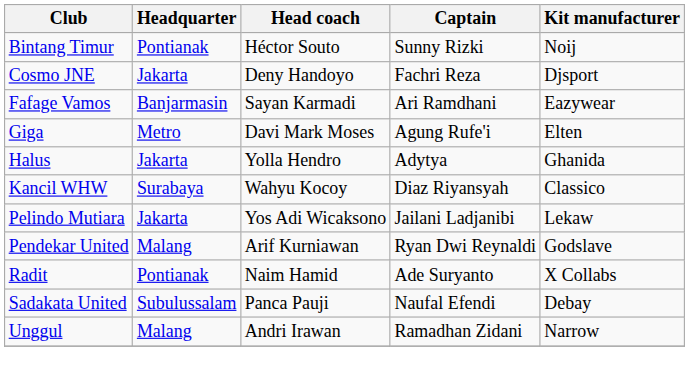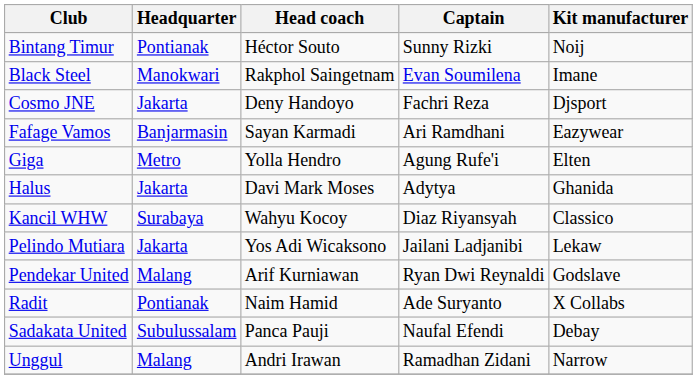 <table class="wikitable sortable">
 <tr>
 <th>Club</th>
 <th>Headquarter</th>
 <th>Head coach</th>
 <th>Captain</th>
 <th>Kit manufacturer</th>
 </tr>
 <tr>
 <td><a href='#'>Bintang Timur</a></td>
 <td><a href='#'>Pontianak</a></td>
 <td> Héctor Souto</td>
 <td> Sunny Rizki</td>
 <td> Noij</td>
+</tr>
+<tr>
+<td><a href='#'>Black Steel</a></td>
+<td><a href='#'>Manokwari</a></td>
+<td> Rakphol Saingetnam</td>
+<td> <a href='#'>Evan Soumilena</a></td>
+<td> Imane</td>
 </tr>
 <tr>
 <td><a href='#'>Cosmo JNE</a></td>
 <td><a href='#'>Jakarta</a></td>
 <td> Deny Handoyo</td>
 <td> Fachri Reza</td>
 <td> Djsport</td>
 </tr>
 <tr>
 <td><a href='#'>Fafage Vamos</a></td>
 <td><a href='#'>Banjarmasin</a></td>
 <td> Sayan Karmadi</td>
 <td> Ari Ramdhani</td>
 <td> Eazywear</td>
 </tr>
 <tr>
 <td><a href='#'>Giga</a></td>
 <td><a href='#'>Metro</a></td>
-<td> Davi Mark Moses</td>
+<td> Yolla Hendro</td>
 <td> Agung Rufe'i</td>
 <td> Elten</td>
 </tr>
 <tr>
 <td><a href='#'>Halus</a></td>
 <td><a href='#'>Jakarta</a></td>
-<td> Yolla Hendro</td>
+<td> Davi Mark Moses</td>
 <td> Adytya</td>
 <td> Ghanida</td>
 </tr>
 <tr>
 <td><a href='#'>Kancil WHW</a></td>
 <td><a href='#'>Surabaya</a></td>
 <td> Wahyu Kocoy</td>
 <td> Diaz Riyansyah</td>
 <td> Classico</td>
 </tr>
 <tr>
 <td><a href='#'>Pelindo Mutiara</a></td>
 <td><a href='#'>Jakarta</a></td>
 <td> Yos Adi Wicaksono</td>
 <td> Jailani Ladjanibi</td>
 <td> Lekaw</td>
 </tr>
 <tr>
 <td><a href='#'>Pendekar United</a></td>
 <td><a href='#'>Malang</a></td>
 <td> Arif Kurniawan</td>
 <td> Ryan Dwi Reynaldi</td>
 <td> Godslave</td>
 </tr>
 <tr>
 <td><a href='#'>Radit</a></td>
 <td><a href='#'>Pontianak</a></td>
 <td> Naim Hamid</td>
 <td> Ade Suryanto</td>
 <td> X Collabs</td>
 </tr>
 <tr>
 <td><a href='#'>Sadakata United</a></td>
 <td><a href='#'>Subulussalam</a></td>
 <td> Panca Pauji</td>
 <td> Naufal Efendi</td>
 <td> Debay</td>
 </tr>
 <tr>
 <td><a href='#'>Unggul</a></td>
 <td><a href='#'>Malang</a></td>
 <td> Andri Irawan</td>
 <td> Ramadhan Zidani</td>
 <td> Narrow</td>
 </tr>
 <tr>
 </tr>
 </table>
